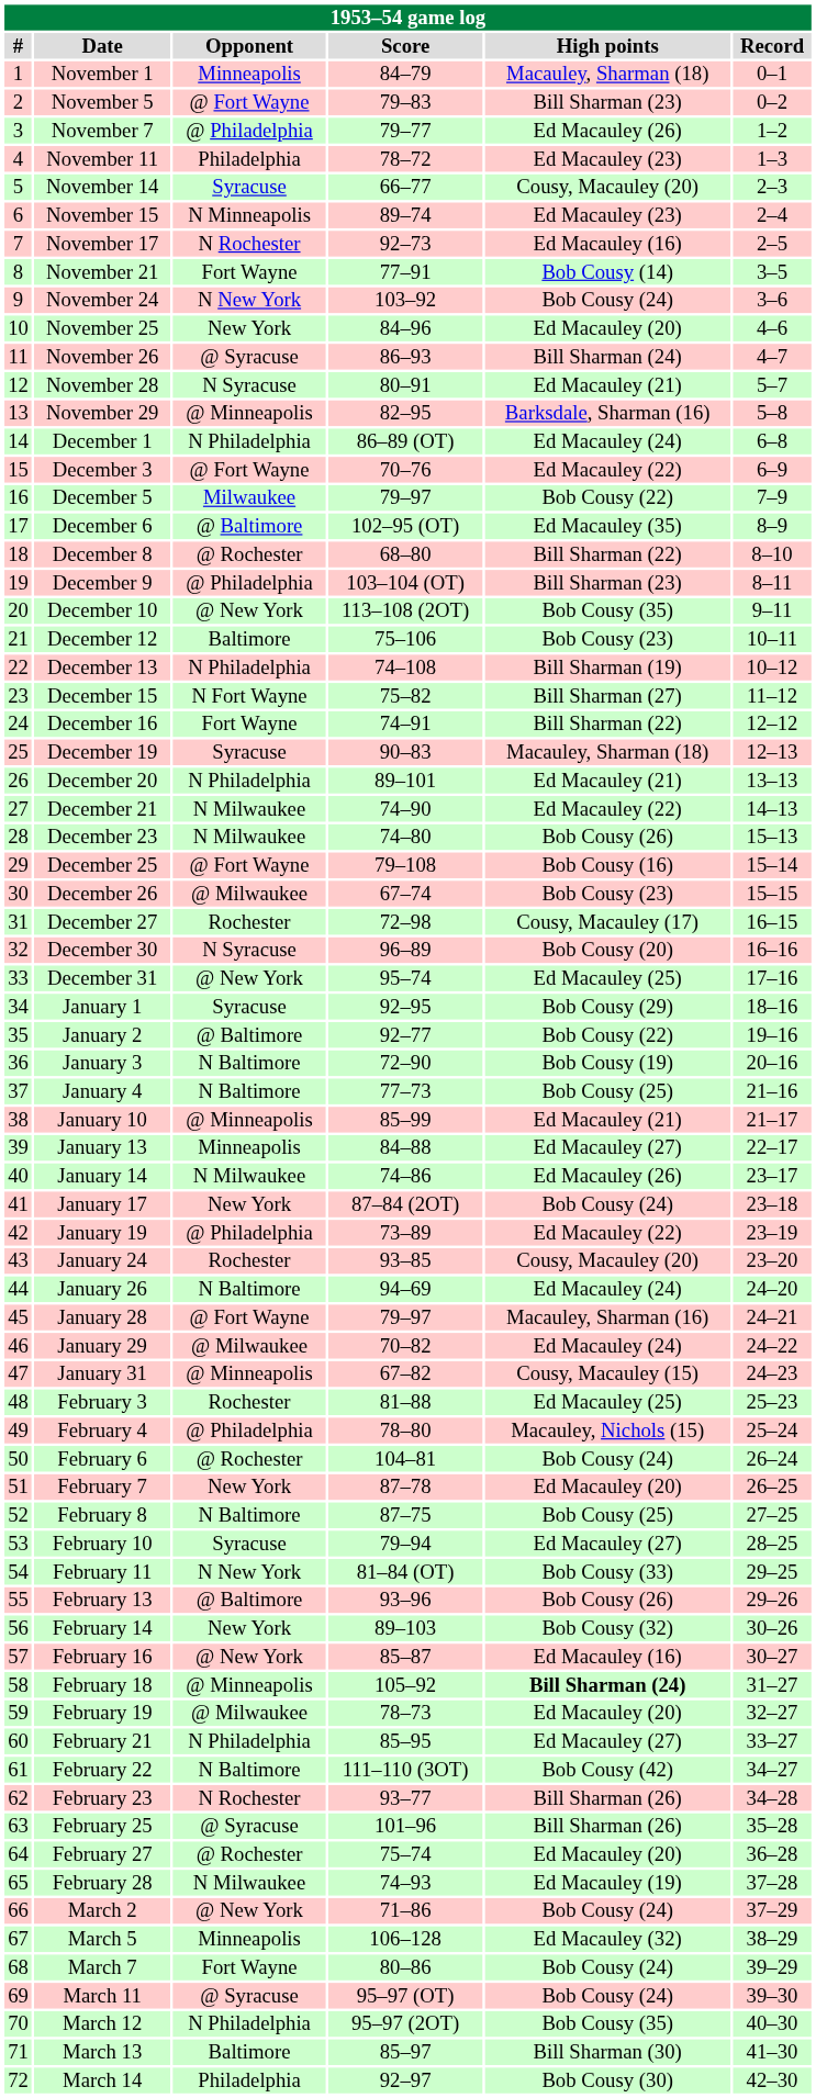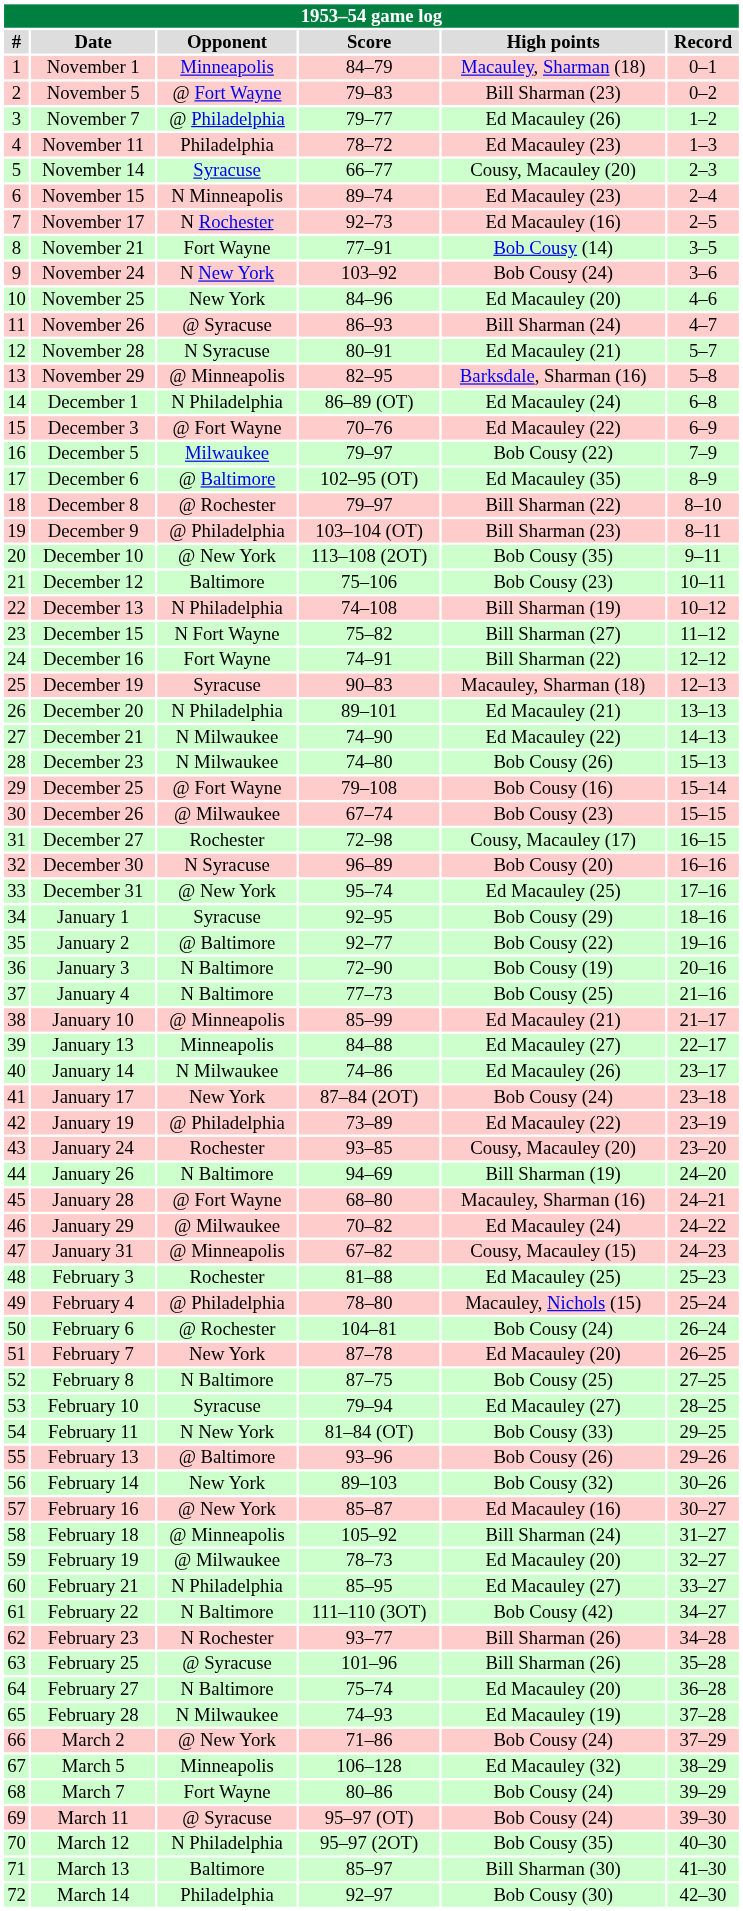 <table class="toccolours collapsible" width=50% style="clear:both; margin:1.5em auto; text-align:center">
 <tr>
 <th colspan=11 style="background:#008040; color:white;">1953–54 game log</th>
 </tr>
 <tr align="center" bgcolor="#dddddd">
 <td><strong>#</strong></td>
 <td><strong>Date</strong></td>
 <td><strong>Opponent</strong></td>
 <td><strong>Score</strong></td>
 <td><strong>High points</strong></td>
 <td><strong>Record</strong></td>
 </tr>
 <tr align="center" bgcolor="ffcccc">
 <td>1</td>
 <td>November 1</td>
 <td><a href='#'>Minneapolis</a></td>
 <td>84–79</td>
 <td><a href='#'>Macauley</a>, <a href='#'>Sharman</a> (18)</td>
 <td>0–1</td>
 </tr>
 <tr align="center" bgcolor="ffcccc">
 <td>2</td>
 <td>November 5</td>
 <td>@ <a href='#'>Fort Wayne</a></td>
 <td>79–83</td>
 <td>Bill Sharman (23)</td>
 <td>0–2</td>
 </tr>
 <tr align="center" bgcolor="ccffcc">
 <td>3</td>
 <td>November 7</td>
 <td>@ <a href='#'>Philadelphia</a></td>
 <td>79–77</td>
 <td>Ed Macauley (26)</td>
 <td>1–2</td>
 </tr>
 <tr align="center" bgcolor="ffcccc">
 <td>4</td>
 <td>November 11</td>
 <td>Philadelphia</td>
 <td>78–72</td>
 <td>Ed Macauley (23)</td>
 <td>1–3</td>
 </tr>
 <tr align="center" bgcolor="ccffcc">
 <td>5</td>
 <td>November 14</td>
 <td><a href='#'>Syracuse</a></td>
 <td>66–77</td>
 <td>Cousy, Macauley (20)</td>
 <td>2–3</td>
 </tr>
 <tr align="center" bgcolor="ffcccc">
 <td>6</td>
 <td>November 15</td>
 <td>N Minneapolis</td>
 <td>89–74</td>
 <td>Ed Macauley (23)</td>
 <td>2–4</td>
 </tr>
 <tr align="center" bgcolor="ffcccc">
 <td>7</td>
 <td>November 17</td>
 <td>N <a href='#'>Rochester</a></td>
 <td>92–73</td>
 <td>Ed Macauley (16)</td>
 <td>2–5</td>
 </tr>
 <tr align="center" bgcolor="ccffcc">
 <td>8</td>
 <td>November 21</td>
 <td>Fort Wayne</td>
 <td>77–91</td>
 <td><a href='#'>Bob Cousy</a> (14)</td>
 <td>3–5</td>
 </tr>
 <tr align="center" bgcolor="ffcccc">
 <td>9</td>
 <td>November 24</td>
 <td>N <a href='#'>New York</a></td>
 <td>103–92</td>
 <td>Bob Cousy (24)</td>
 <td>3–6</td>
 </tr>
 <tr align="center" bgcolor="ccffcc">
 <td>10</td>
 <td>November 25</td>
 <td>New York</td>
 <td>84–96</td>
 <td>Ed Macauley (20)</td>
 <td>4–6</td>
 </tr>
 <tr align="center" bgcolor="ffcccc">
 <td>11</td>
 <td>November 26</td>
 <td>@ Syracuse</td>
 <td>86–93</td>
 <td>Bill Sharman (24)</td>
 <td>4–7</td>
 </tr>
 <tr align="center" bgcolor="ccffcc">
 <td>12</td>
 <td>November 28</td>
 <td>N Syracuse</td>
 <td>80–91</td>
 <td>Ed Macauley (21)</td>
 <td>5–7</td>
 </tr>
 <tr align="center" bgcolor="ffcccc">
 <td>13</td>
 <td>November 29</td>
 <td>@ Minneapolis</td>
 <td>82–95</td>
 <td><a href='#'>Barksdale</a>, Sharman (16)</td>
 <td>5–8</td>
 </tr>
 <tr align="center" bgcolor="ccffcc">
 <td>14</td>
 <td>December 1</td>
 <td>N Philadelphia</td>
 <td>86–89 (OT)</td>
 <td>Ed Macauley (24)</td>
 <td>6–8</td>
 </tr>
 <tr align="center" bgcolor="ffcccc">
 <td>15</td>
 <td>December 3</td>
 <td>@ Fort Wayne</td>
 <td>70–76</td>
 <td>Ed Macauley (22)</td>
 <td>6–9</td>
 </tr>
 <tr align="center" bgcolor="ccffcc">
 <td>16</td>
 <td>December 5</td>
 <td><a href='#'>Milwaukee</a></td>
 <td>79–97</td>
 <td>Bob Cousy (22)</td>
 <td>7–9</td>
 </tr>
 <tr align="center" bgcolor="ccffcc">
 <td>17</td>
 <td>December 6</td>
 <td>@ <a href='#'>Baltimore</a></td>
 <td>102–95 (OT)</td>
 <td>Ed Macauley (35)</td>
 <td>8–9</td>
 </tr>
 <tr align="center" bgcolor="ffcccc">
 <td>18</td>
 <td>December 8</td>
 <td>@ Rochester</td>
-<td>68–80</td>
+<td>79–97</td>
 <td>Bill Sharman (22)</td>
 <td>8–10</td>
 </tr>
 <tr align="center" bgcolor="ffcccc">
 <td>19</td>
 <td>December 9</td>
 <td>@ Philadelphia</td>
 <td>103–104 (OT)</td>
 <td>Bill Sharman (23)</td>
 <td>8–11</td>
 </tr>
 <tr align="center" bgcolor="ccffcc">
 <td>20</td>
 <td>December 10</td>
 <td>@ New York</td>
 <td>113–108 (2OT)</td>
 <td>Bob Cousy (35)</td>
 <td>9–11</td>
 </tr>
 <tr align="center" bgcolor="ccffcc">
 <td>21</td>
 <td>December 12</td>
 <td>Baltimore</td>
 <td>75–106</td>
 <td>Bob Cousy (23)</td>
 <td>10–11</td>
 </tr>
 <tr align="center" bgcolor="ffcccc">
 <td>22</td>
 <td>December 13</td>
 <td>N Philadelphia</td>
 <td>74–108</td>
 <td>Bill Sharman (19)</td>
 <td>10–12</td>
 </tr>
 <tr align="center" bgcolor="ccffcc">
 <td>23</td>
 <td>December 15</td>
 <td>N Fort Wayne</td>
 <td>75–82</td>
 <td>Bill Sharman (27)</td>
 <td>11–12</td>
 </tr>
 <tr align="center" bgcolor="ccffcc">
 <td>24</td>
 <td>December 16</td>
 <td>Fort Wayne</td>
 <td>74–91</td>
 <td>Bill Sharman (22)</td>
 <td>12–12</td>
 </tr>
 <tr align="center" bgcolor="ffcccc">
 <td>25</td>
 <td>December 19</td>
 <td>Syracuse</td>
 <td>90–83</td>
 <td>Macauley, Sharman (18)</td>
 <td>12–13</td>
 </tr>
 <tr align="center" bgcolor="ccffcc">
 <td>26</td>
 <td>December 20</td>
 <td>N Philadelphia</td>
 <td>89–101</td>
 <td>Ed Macauley (21)</td>
 <td>13–13</td>
 </tr>
 <tr align="center" bgcolor="ccffcc">
 <td>27</td>
 <td>December 21</td>
 <td>N Milwaukee</td>
 <td>74–90</td>
 <td>Ed Macauley (22)</td>
 <td>14–13</td>
 </tr>
 <tr align="center" bgcolor="ccffcc">
 <td>28</td>
 <td>December 23</td>
 <td>N Milwaukee</td>
 <td>74–80</td>
 <td>Bob Cousy (26)</td>
 <td>15–13</td>
 </tr>
 <tr align="center" bgcolor="ffcccc">
 <td>29</td>
 <td>December 25</td>
 <td>@ Fort Wayne</td>
 <td>79–108</td>
 <td>Bob Cousy (16)</td>
 <td>15–14</td>
 </tr>
 <tr align="center" bgcolor="ffcccc">
 <td>30</td>
 <td>December 26</td>
 <td>@ Milwaukee</td>
 <td>67–74</td>
 <td>Bob Cousy (23)</td>
 <td>15–15</td>
 </tr>
 <tr align="center" bgcolor="ccffcc">
 <td>31</td>
 <td>December 27</td>
 <td>Rochester</td>
 <td>72–98</td>
 <td>Cousy, Macauley (17)</td>
 <td>16–15</td>
 </tr>
 <tr align="center" bgcolor="ffcccc">
 <td>32</td>
 <td>December 30</td>
 <td>N Syracuse</td>
 <td>96–89</td>
 <td>Bob Cousy (20)</td>
 <td>16–16</td>
 </tr>
 <tr align="center" bgcolor="ccffcc">
 <td>33</td>
 <td>December 31</td>
 <td>@ New York</td>
 <td>95–74</td>
 <td>Ed Macauley (25)</td>
 <td>17–16</td>
 </tr>
 <tr align="center" bgcolor="ccffcc">
 <td>34</td>
 <td>January 1</td>
 <td>Syracuse</td>
 <td>92–95</td>
 <td>Bob Cousy (29)</td>
 <td>18–16</td>
 </tr>
 <tr align="center" bgcolor="ccffcc">
 <td>35</td>
 <td>January 2</td>
 <td>@ Baltimore</td>
 <td>92–77</td>
 <td>Bob Cousy (22)</td>
 <td>19–16</td>
 </tr>
 <tr align="center" bgcolor="ccffcc">
 <td>36</td>
 <td>January 3</td>
 <td>N Baltimore</td>
 <td>72–90</td>
 <td>Bob Cousy (19)</td>
 <td>20–16</td>
 </tr>
 <tr align="center" bgcolor="ccffcc">
 <td>37</td>
 <td>January 4</td>
 <td>N Baltimore</td>
 <td>77–73</td>
 <td>Bob Cousy (25)</td>
 <td>21–16</td>
 </tr>
 <tr align="center" bgcolor="ffcccc">
 <td>38</td>
 <td>January 10</td>
 <td>@ Minneapolis</td>
 <td>85–99</td>
 <td>Ed Macauley (21)</td>
 <td>21–17</td>
 </tr>
 <tr align="center" bgcolor="ccffcc">
 <td>39</td>
 <td>January 13</td>
 <td>Minneapolis</td>
 <td>84–88</td>
 <td>Ed Macauley (27)</td>
 <td>22–17</td>
 </tr>
 <tr align="center" bgcolor="ccffcc">
 <td>40</td>
 <td>January 14</td>
 <td>N Milwaukee</td>
 <td>74–86</td>
 <td>Ed Macauley (26)</td>
 <td>23–17</td>
 </tr>
 <tr align="center" bgcolor="ffcccc">
 <td>41</td>
 <td>January 17</td>
 <td>New York</td>
 <td>87–84 (2OT)</td>
 <td>Bob Cousy (24)</td>
 <td>23–18</td>
 </tr>
 <tr align="center" bgcolor="ffcccc">
 <td>42</td>
 <td>January 19</td>
 <td>@ Philadelphia</td>
 <td>73–89</td>
 <td>Ed Macauley (22)</td>
 <td>23–19</td>
 </tr>
 <tr align="center" bgcolor="ffcccc">
 <td>43</td>
 <td>January 24</td>
 <td>Rochester</td>
 <td>93–85</td>
 <td>Cousy, Macauley (20)</td>
 <td>23–20</td>
 </tr>
 <tr align="center" bgcolor="ccffcc">
 <td>44</td>
 <td>January 26</td>
 <td>N Baltimore</td>
 <td>94–69</td>
-<td>Ed Macauley (24)</td>
+<td>Bill Sharman (19)</td>
 <td>24–20</td>
 </tr>
 <tr align="center" bgcolor="ffcccc">
 <td>45</td>
 <td>January 28</td>
 <td>@ Fort Wayne</td>
-<td>79–97</td>
+<td>68–80</td>
 <td>Macauley, Sharman (16)</td>
 <td>24–21</td>
 </tr>
 <tr align="center" bgcolor="ffcccc">
 <td>46</td>
 <td>January 29</td>
 <td>@ Milwaukee</td>
 <td>70–82</td>
 <td>Ed Macauley (24)</td>
 <td>24–22</td>
 </tr>
 <tr align="center" bgcolor="ffcccc">
 <td>47</td>
 <td>January 31</td>
 <td>@ Minneapolis</td>
 <td>67–82</td>
 <td>Cousy, Macauley (15)</td>
 <td>24–23</td>
 </tr>
 <tr align="center" bgcolor="ccffcc">
 <td>48</td>
 <td>February 3</td>
 <td>Rochester</td>
 <td>81–88</td>
 <td>Ed Macauley (25)</td>
 <td>25–23</td>
 </tr>
 <tr align="center" bgcolor="ffcccc">
 <td>49</td>
 <td>February 4</td>
 <td>@ Philadelphia</td>
 <td>78–80</td>
 <td>Macauley, <a href='#'>Nichols</a> (15)</td>
 <td>25–24</td>
 </tr>
 <tr align="center" bgcolor="ccffcc">
 <td>50</td>
 <td>February 6</td>
 <td>@ Rochester</td>
 <td>104–81</td>
 <td>Bob Cousy (24)</td>
 <td>26–24</td>
 </tr>
 <tr align="center" bgcolor="ffcccc">
 <td>51</td>
 <td>February 7</td>
 <td>New York</td>
 <td>87–78</td>
 <td>Ed Macauley (20)</td>
 <td>26–25</td>
 </tr>
 <tr align="center" bgcolor="ccffcc">
 <td>52</td>
 <td>February 8</td>
 <td>N Baltimore</td>
 <td>87–75</td>
 <td>Bob Cousy (25)</td>
 <td>27–25</td>
 </tr>
 <tr align="center" bgcolor="ccffcc">
 <td>53</td>
 <td>February 10</td>
 <td>Syracuse</td>
 <td>79–94</td>
 <td>Ed Macauley (27)</td>
 <td>28–25</td>
 </tr>
 <tr align="center" bgcolor="ccffcc">
 <td>54</td>
 <td>February 11</td>
 <td>N New York</td>
 <td>81–84 (OT)</td>
 <td>Bob Cousy (33)</td>
 <td>29–25</td>
 </tr>
 <tr align="center" bgcolor="ffcccc">
 <td>55</td>
 <td>February 13</td>
 <td>@ Baltimore</td>
 <td>93–96</td>
 <td>Bob Cousy (26)</td>
 <td>29–26</td>
 </tr>
 <tr align="center" bgcolor="ccffcc">
 <td>56</td>
 <td>February 14</td>
 <td>New York</td>
 <td>89–103</td>
 <td>Bob Cousy (32)</td>
 <td>30–26</td>
 </tr>
 <tr align="center" bgcolor="ffcccc">
 <td>57</td>
 <td>February 16</td>
 <td>@ New York</td>
 <td>85–87</td>
 <td>Ed Macauley (16)</td>
 <td>30–27</td>
 </tr>
 <tr align="center" bgcolor="ccffcc">
 <td>58</td>
 <td>February 18</td>
 <td>@ Minneapolis</td>
 <td>105–92</td>
-<td><strong>Bill Sharman (24)</strong></td>
+<td>Bill Sharman (24)</td>
 <td>31–27</td>
 </tr>
 <tr align="center" bgcolor="ccffcc">
 <td>59</td>
 <td>February 19</td>
 <td>@ Milwaukee</td>
 <td>78–73</td>
 <td>Ed Macauley (20)</td>
 <td>32–27</td>
 </tr>
 <tr align="center" bgcolor="ccffcc">
 <td>60</td>
 <td>February 21</td>
 <td>N Philadelphia</td>
 <td>85–95</td>
 <td>Ed Macauley (27)</td>
 <td>33–27</td>
 </tr>
 <tr align="center" bgcolor="ccffcc">
 <td>61</td>
 <td>February 22</td>
 <td>N Baltimore</td>
 <td>111–110 (3OT)</td>
 <td>Bob Cousy (42)</td>
 <td>34–27</td>
 </tr>
 <tr align="center" bgcolor="ffcccc">
 <td>62</td>
 <td>February 23</td>
 <td>N Rochester</td>
 <td>93–77</td>
 <td>Bill Sharman (26)</td>
 <td>34–28</td>
 </tr>
 <tr align="center" bgcolor="ccffcc">
 <td>63</td>
 <td>February 25</td>
 <td>@ Syracuse</td>
 <td>101–96</td>
 <td>Bill Sharman (26)</td>
 <td>35–28</td>
 </tr>
 <tr align="center" bgcolor="ccffcc">
 <td>64</td>
 <td>February 27</td>
-<td>@ Rochester</td>
+<td>N Baltimore</td>
 <td>75–74</td>
 <td>Ed Macauley (20)</td>
 <td>36–28</td>
 </tr>
 <tr align="center" bgcolor="ccffcc">
 <td>65</td>
 <td>February 28</td>
 <td>N Milwaukee</td>
 <td>74–93</td>
 <td>Ed Macauley (19)</td>
 <td>37–28</td>
 </tr>
 <tr align="center" bgcolor="ffcccc">
 <td>66</td>
 <td>March 2</td>
 <td>@ New York</td>
 <td>71–86</td>
 <td>Bob Cousy (24)</td>
 <td>37–29</td>
 </tr>
 <tr align="center" bgcolor="ccffcc">
 <td>67</td>
 <td>March 5</td>
 <td>Minneapolis</td>
 <td>106–128</td>
 <td>Ed Macauley (32)</td>
 <td>38–29</td>
 </tr>
 <tr align="center" bgcolor="ccffcc">
 <td>68</td>
 <td>March 7</td>
 <td>Fort Wayne</td>
 <td>80–86</td>
 <td>Bob Cousy (24)</td>
 <td>39–29</td>
 </tr>
 <tr align="center" bgcolor="ffcccc">
 <td>69</td>
 <td>March 11</td>
 <td>@ Syracuse</td>
 <td>95–97 (OT)</td>
 <td>Bob Cousy (24)</td>
 <td>39–30</td>
 </tr>
 <tr align="center" bgcolor="ccffcc">
 <td>70</td>
 <td>March 12</td>
 <td>N Philadelphia</td>
 <td>95–97 (2OT)</td>
 <td>Bob Cousy (35)</td>
 <td>40–30</td>
 </tr>
 <tr align="center" bgcolor="ccffcc">
 <td>71</td>
 <td>March 13</td>
 <td>Baltimore</td>
 <td>85–97</td>
 <td>Bill Sharman (30)</td>
 <td>41–30</td>
 </tr>
 <tr align="center" bgcolor="ccffcc">
 <td>72</td>
 <td>March 14</td>
 <td>Philadelphia</td>
 <td>92–97</td>
 <td>Bob Cousy (30)</td>
 <td>42–30</td>
 </tr>
 </table>
